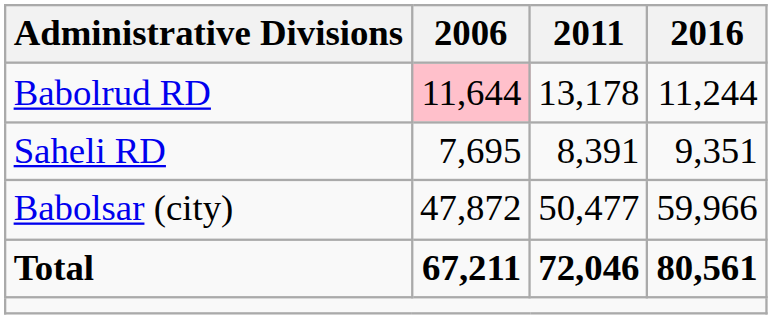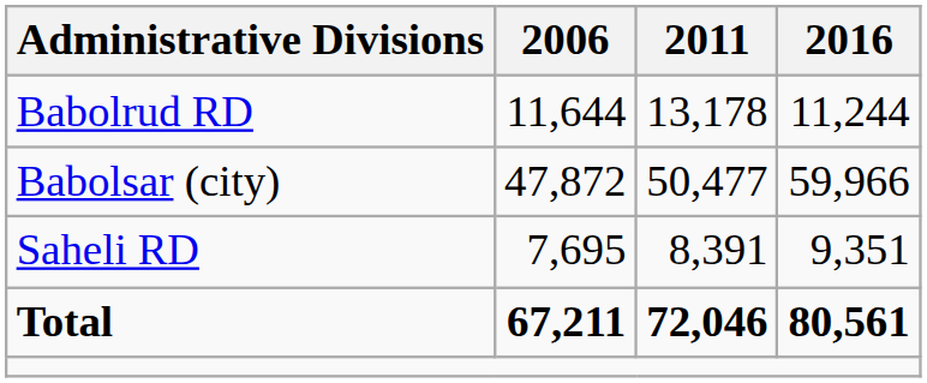 <table class="wikitable">
 <tr>
 <th>Administrative Divisions</th>
 <th>2006</th>
 <th>2011</th>
 <th>2016</th>
 </tr>
 <tr>
 <td><a href='#'>Babolrud RD</a></td>
-<td style="background: pink; text-align: right;">11,644</td>
+<td style="text-align: right;">11,644</td>
 <td style="text-align: right;">13,178</td>
 <td style="text-align: right;">11,244</td>
+</tr>
+<tr>
+<td><a href='#'>Babolsar</a> (city)</td>
+<td style="text-align: right;">47,872</td>
+<td style="text-align: right;">50,477</td>
+<td style="text-align: right;">59,966</td>
 </tr>
 <tr>
 <td><a href='#'>Saheli RD</a></td>
 <td style="text-align: right;">7,695</td>
 <td style="text-align: right;">8,391</td>
 <td style="text-align: right;">9,351</td>
-</tr>
-<tr>
-<td><a href='#'>Babolsar</a> (city)</td>
-<td style="text-align: right;">47,872</td>
-<td style="text-align: right;">50,477</td>
-<td style="text-align: right;">59,966</td>
 </tr>
 <tr>
 <td><strong>Total</strong></td>
 <td style="text-align: right;"><strong>67,211</strong></td>
 <td style="text-align: right;"><strong>72,046</strong></td>
 <td style="text-align: right;"><strong>80,561</strong></td>
 </tr>
 <tr>
 <td colspan=4></td>
 </tr>
 </table>
